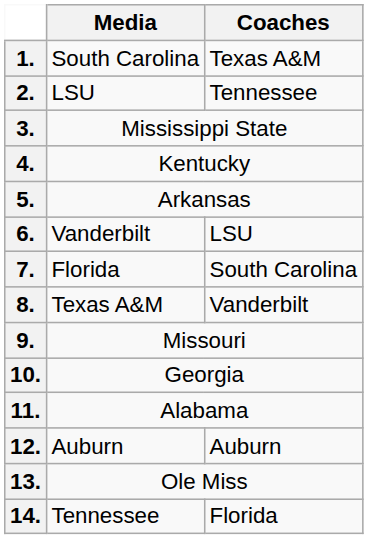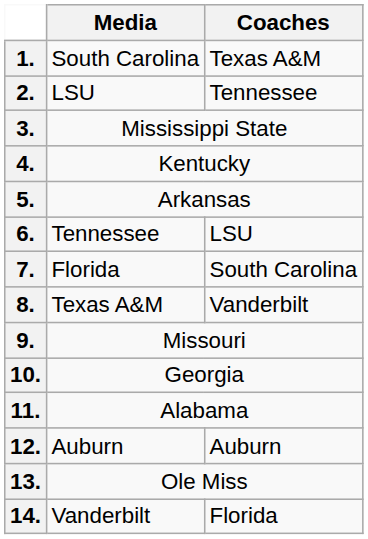 <table class="wikitable" style="white-space:nowrap; font-size:90%;">
 <tr>
 <td ! colspan=1 style="background:white; border-top-style:hidden; border-left-style:hidden;"></td>
 <th>Media</th>
 <th>Coaches</th>
 </tr>
 <tr>
 <th>1.</th>
 <td>South Carolina</td>
 <td>Texas A&M</td>
 </tr>
 <tr>
 <th>2.</th>
 <td>LSU</td>
 <td>Tennessee</td>
 </tr>
 <tr>
 <th>3.</th>
 <td colspan=2 style="text-align:center;">Mississippi State</td>
 </tr>
 <tr>
 <th>4.</th>
 <td colspan=2 style="text-align:center;">Kentucky</td>
 </tr>
 <tr>
 <th>5.</th>
 <td colspan=2 style="text-align:center;">Arkansas</td>
 </tr>
 <tr>
 <th>6.</th>
-<td>Vanderbilt</td>
+<td>Tennessee</td>
 <td>LSU</td>
 </tr>
 <tr>
 <th>7.</th>
 <td>Florida</td>
 <td>South Carolina</td>
 </tr>
 <tr>
 <th>8.</th>
 <td>Texas A&M</td>
 <td>Vanderbilt</td>
 </tr>
 <tr>
 <th>9.</th>
 <td colspan=2 style="text-align:center;">Missouri</td>
 </tr>
 <tr>
 <th>10.</th>
 <td colspan=2 style="text-align:center;">Georgia</td>
 </tr>
 <tr>
 <th>11.</th>
 <td colspan=2 style="text-align:center;">Alabama</td>
 </tr>
 <tr>
 <th>12.</th>
 <td>Auburn</td>
 <td>Auburn</td>
 </tr>
 <tr>
 <th>13.</th>
 <td colspan=2 style="text-align:center;">Ole Miss</td>
 </tr>
 <tr>
 <th>14.</th>
-<td>Tennessee</td>
+<td>Vanderbilt</td>
 <td>Florida</td>
 </tr>
 </table>
